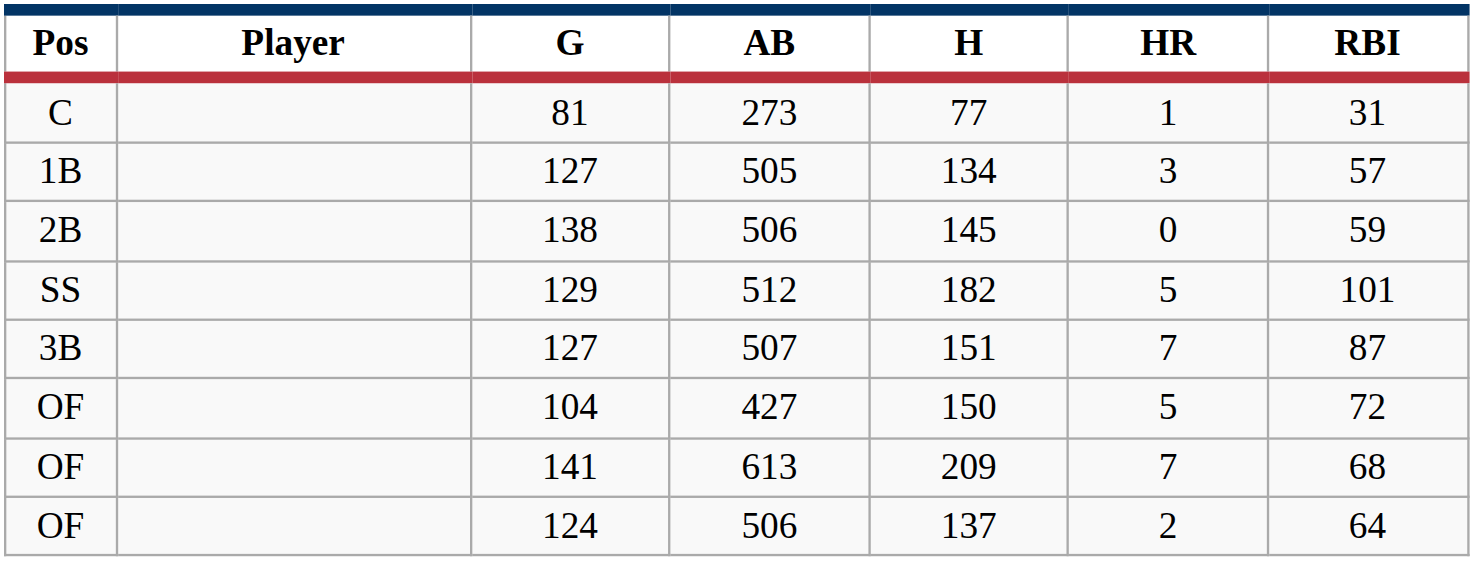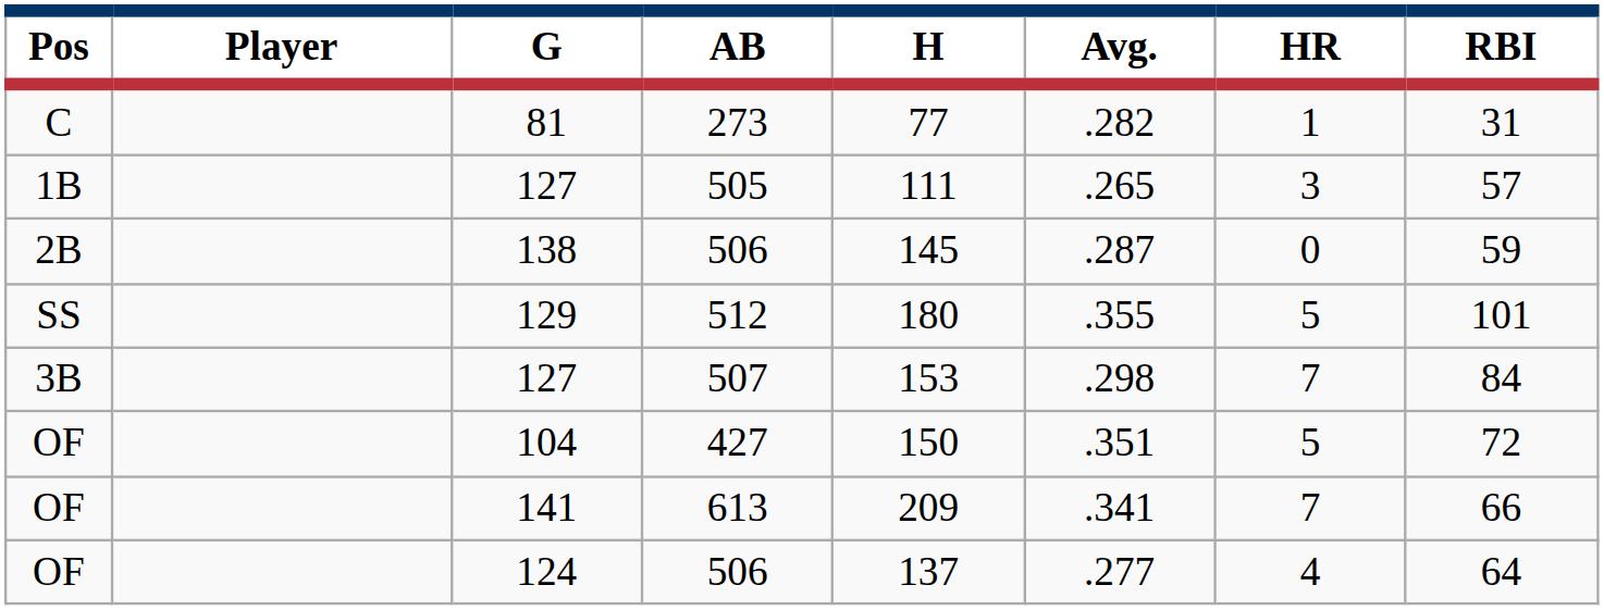 <table class="wikitable sortable">
 <tr>
 <th style="background:#FFFFFF; border-top:#023465 5px solid; border-bottom:#ba313c 5px solid;" width="5%">Pos</th>
 <th style="background:#FFFFFF; border-top:#023465 5px solid; border-bottom:#ba313c 5px solid;" width="16%">Player</th>
 <th style="background:#FFFFFF; border-top:#023465 5px solid; border-bottom:#ba313c 5px solid;" width="9%">G</th>
 <th style="background:#FFFFFF; border-top:#023465 5px solid; border-bottom:#ba313c 5px solid;" width="9%">AB</th>
 <th style="background:#FFFFFF; border-top:#023465 5px solid; border-bottom:#ba313c 5px solid;" width="9%">H</th>
+<th style="background:#FFFFFF; border-top:#023465 5px solid; border-bottom:#ba313c 5px solid;" width="9%">Avg.</th>
 <th style="background:#FFFFFF; border-top:#023465 5px solid; border-bottom:#ba313c 5px solid;" width="9%">HR</th>
 <th style="background:#FFFFFF; border-top:#023465 5px solid; border-bottom:#ba313c 5px solid;" width="9%">RBI</th>
 </tr>
 <tr align="center">
 <td>C</td>
 <td></td>
 <td>81</td>
 <td>273</td>
 <td>77</td>
+<td>.282</td>
 <td>1</td>
 <td>31</td>
 </tr>
 <tr align="center">
 <td>1B</td>
 <td></td>
 <td>127</td>
 <td>505</td>
-<td>134</td>
+<td>111</td>
+<td>.265</td>
 <td>3</td>
 <td>57</td>
 </tr>
 <tr align="center">
 <td>2B</td>
 <td></td>
 <td>138</td>
 <td>506</td>
 <td>145</td>
+<td>.287</td>
 <td>0</td>
 <td>59</td>
 </tr>
 <tr align="center">
 <td>SS</td>
 <td></td>
 <td>129</td>
 <td>512</td>
-<td>182</td>
+<td>180</td>
+<td>.355</td>
 <td>5</td>
 <td>101</td>
 </tr>
 <tr align="center">
 <td>3B</td>
 <td></td>
 <td>127</td>
 <td>507</td>
-<td>151</td>
+<td>153</td>
+<td>.298</td>
 <td>7</td>
-<td>87</td>
+<td>84</td>
 </tr>
 <tr align="center">
 <td>OF</td>
 <td></td>
 <td>104</td>
 <td>427</td>
 <td>150</td>
+<td>.351</td>
 <td>5</td>
 <td>72</td>
 </tr>
 <tr align="center">
 <td>OF</td>
 <td></td>
 <td>141</td>
 <td>613</td>
 <td>209</td>
+<td>.341</td>
 <td>7</td>
-<td>68</td>
+<td>66</td>
 </tr>
 <tr align="center">
 <td>OF</td>
 <td></td>
 <td>124</td>
 <td>506</td>
 <td>137</td>
-<td>2</td>
+<td>.277</td>
+<td>4</td>
 <td>64</td>
 </tr>
 </table>
